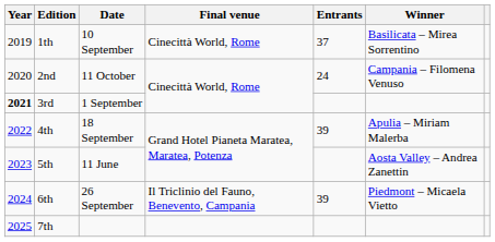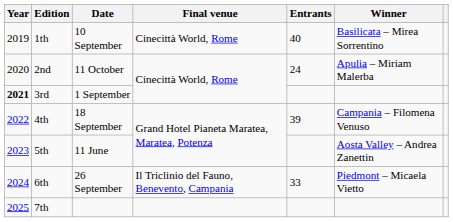 <table class="wikitable col1center col2center col5center col7center" style="font-size:95%;">
 <tr>
 <th>Year</th>
 <th>Edition</th>
 <th>Date</th>
 <th>Final venue</th>
 <th>Entrants</th>
 <th>Winner</th>
 <th></th>
 </tr>
 <tr>
 <td>2019</td>
 <td>1th</td>
 <td>10 September</td>
 <td>Cinecittà World, <a href='#'>Rome</a></td>
-<td>37</td>
+<td>40</td>
 <td><a href='#'>Basilicata</a> – Mirea Sorrentino</td>
 <td></td>
 </tr>
 <tr>
 <td>2020</td>
 <td>2nd</td>
 <td>11 October</td>
 <td rowspan=2>Cinecittà World, <a href='#'>Rome</a></td>
 <td>24</td>
-<td><a href='#'>Campania</a> – Filomena Venuso</td>
+<td><a href='#'>Apulia</a> – Miriam Malerba</td>
 <td></td>
 </tr>
 <tr>
 <td><strong>2021</strong></td>
 <td>3rd</td>
 <td>1 September</td>
 <td></td>
 <td></td>
 <td></td>
 </tr>
 <tr>
 <td><a href='#'>2022</a></td>
 <td>4th</td>
 <td>18 September</td>
 <td rowspan=2>Grand Hotel Pianeta Maratea, <a href='#'>Maratea</a>, <a href='#'>Potenza</a></td>
 <td>39</td>
-<td><a href='#'>Apulia</a> – Miriam Malerba</td>
+<td><a href='#'>Campania</a> – Filomena Venuso</td>
 <td></td>
 </tr>
 <tr>
 <td><a href='#'>2023</a></td>
 <td>5th</td>
 <td>11 June</td>
 <td></td>
 <td><a href='#'>Aosta Valley</a> – Andrea Zanettin</td>
 <td></td>
 </tr>
 <tr>
 <td><a href='#'>2024</a></td>
 <td>6th</td>
 <td>26 September</td>
 <td>Il Triclinio del Fauno, <a href='#'>Benevento</a>, <a href='#'>Campania</a></td>
-<td>39</td>
+<td>33</td>
 <td><a href='#'>Piedmont</a> – Micaela Vietto</td>
 <td></td>
 </tr>
 <tr>
 <td><a href='#'>2025</a></td>
 <td>7th</td>
 <td></td>
 <td></td>
 <td></td>
 <td></td>
 <td></td>
 </tr>
 </table>
